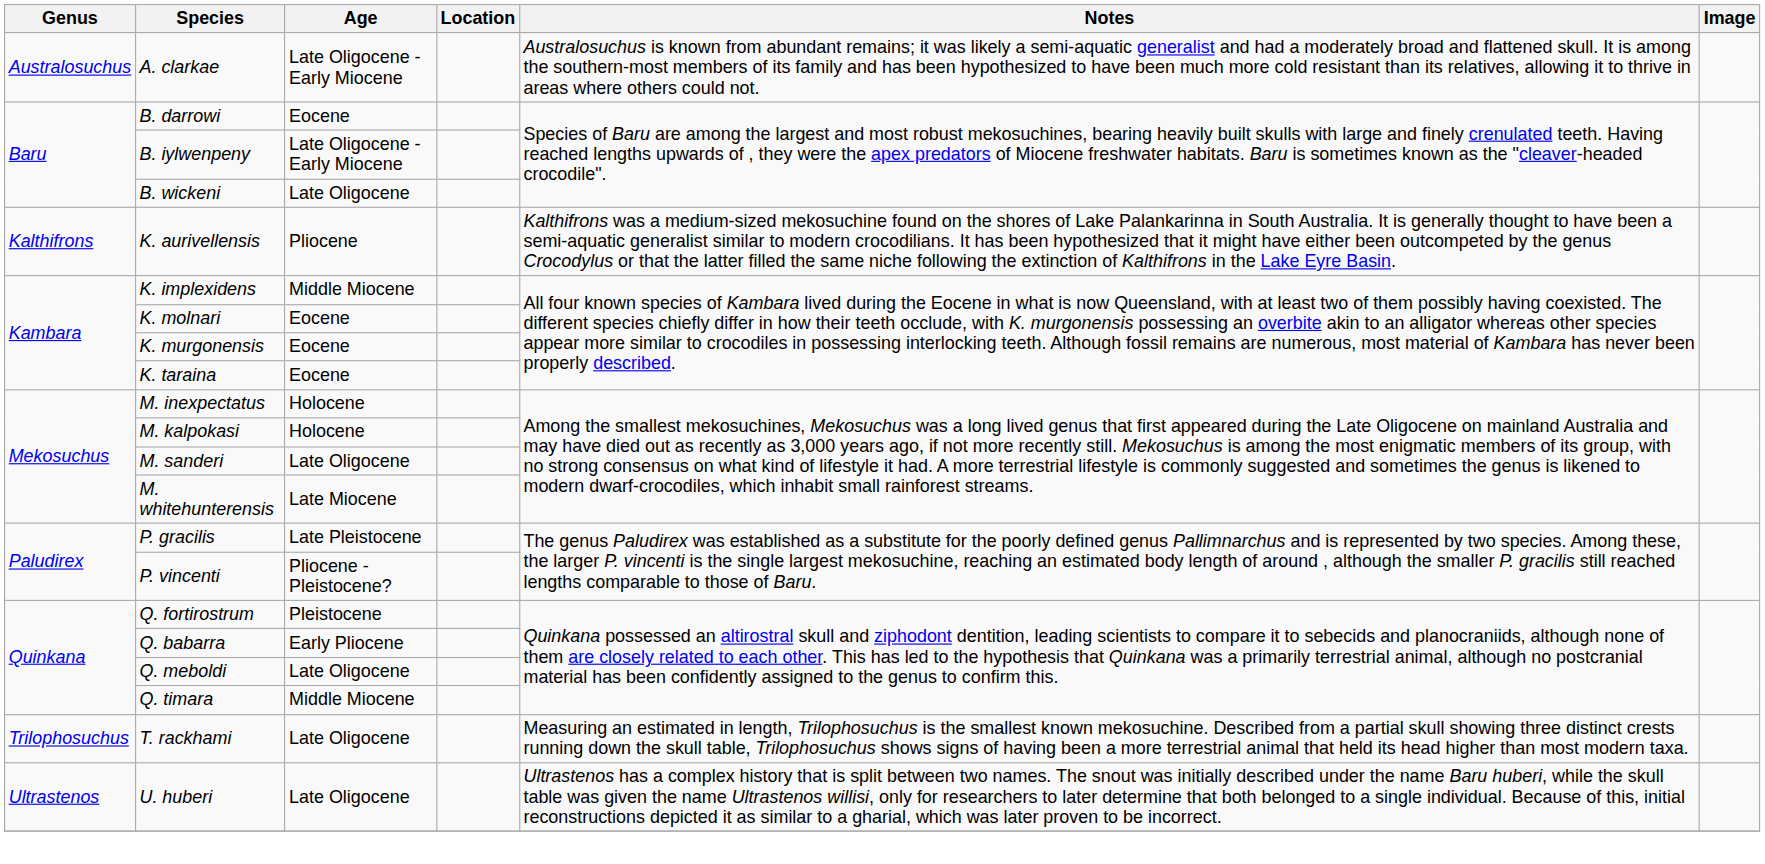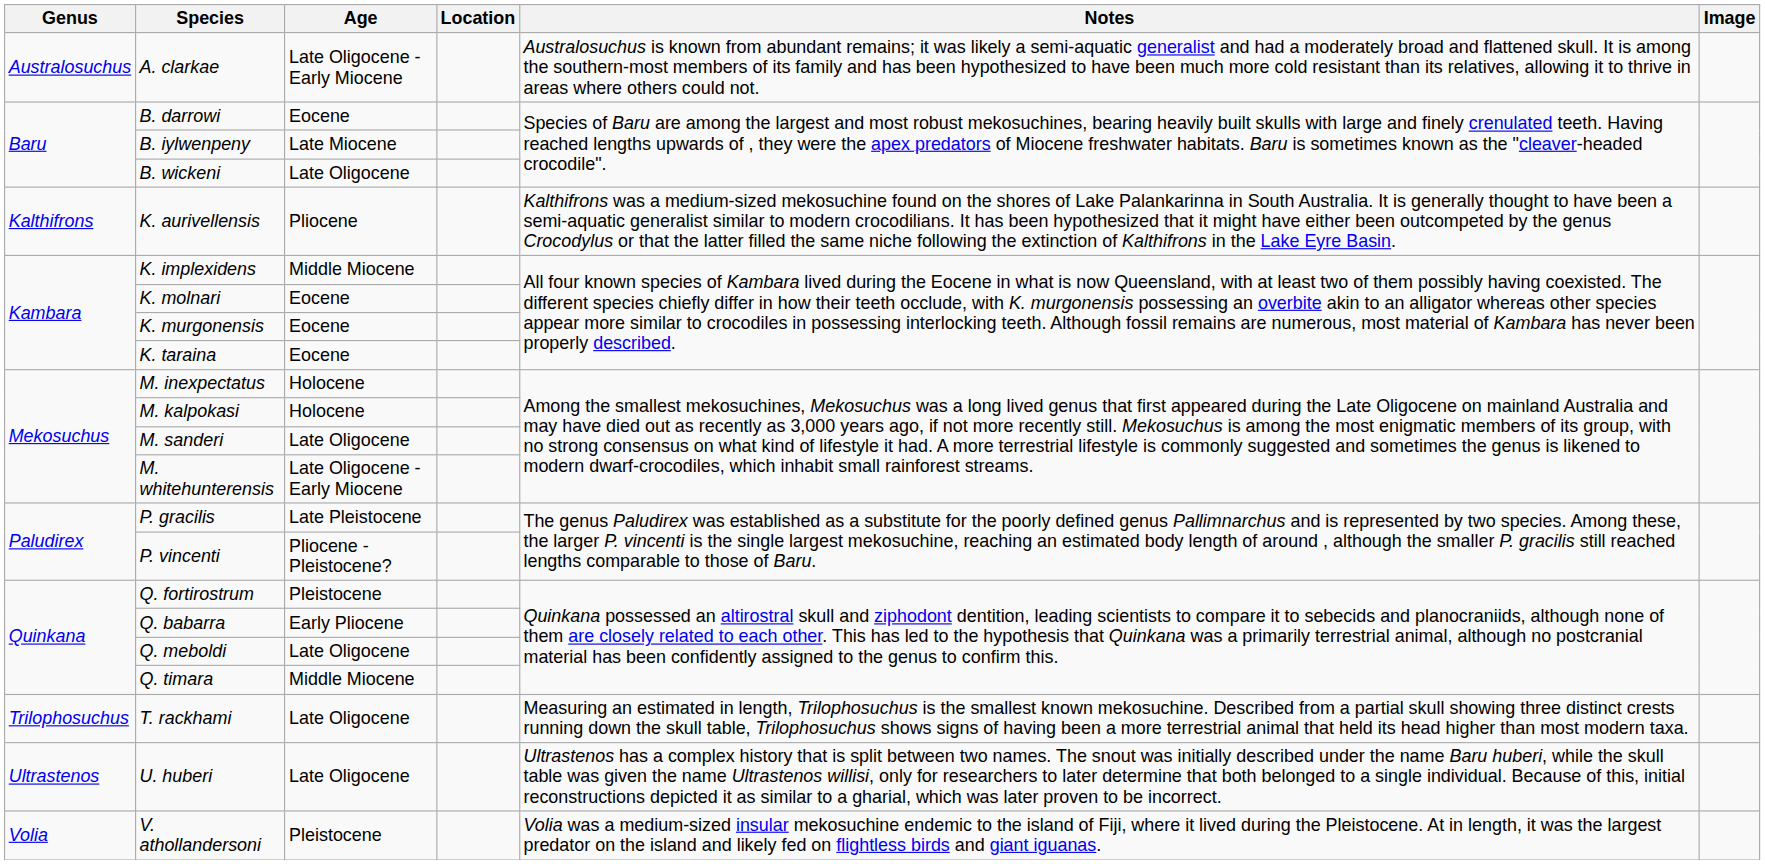 <table class="wikitable">
 <tr>
 <th>Genus</th>
 <th>Species</th>
 <th>Age</th>
 <th>Location</th>
 <th>Notes</th>
 <th>Image</th>
 </tr>
 <tr>
 <td><em><a href='#'>Australosuchus</a></em></td>
 <td><em>A. clarkae</em></td>
 <td>Late Oligocene - Early Miocene</td>
 <td></td>
 <td><em>Australosuchus</em> is known from abundant remains; it was likely a semi-aquatic <a href='#'>generalist</a> and had a moderately broad and flattened skull. It is among the southern-most members of its family and has been hypothesized to have been much more cold resistant than its relatives, allowing it to thrive in areas where others could not.</td>
 <td></td>
 </tr>
 <tr>
 <td rowspan=3><em><a href='#'>Baru</a></em></td>
 <td><em>B. darrowi</em></td>
 <td>Eocene</td>
 <td><br></td>
 <td rowspan=3>Species of <em>Baru</em> are among the largest and most robust mekosuchines, bearing heavily built skulls with large and finely <a href='#'>crenulated</a> teeth. Having reached lengths upwards of , they were the <a href='#'>apex predators</a> of Miocene freshwater habitats. <em>Baru</em> is sometimes known as the "<a href='#'>cleaver</a>-headed crocodile".</td>
 <td rowspan=3></td>
 </tr>
 <tr>
 <td><em>B. iylwenpeny</em></td>
-<td>Late Oligocene - Early Miocene</td>
+<td>Late Miocene</td>
 <td></td>
 </tr>
 <tr>
 <td><em>B. wickeni</em></td>
 <td>Late Oligocene</td>
 <td><br></td>
 </tr>
 <tr>
 <td><em><a href='#'>Kalthifrons</a></em></td>
 <td><em>K. aurivellensis</em></td>
 <td>Pliocene</td>
 <td></td>
 <td><em>Kalthifrons</em> was a medium-sized mekosuchine found on the shores of Lake Palankarinna in South Australia. It is generally thought to have been a semi-aquatic generalist similar to modern crocodilians. It has been hypothesized that it might have either been outcompeted by the genus <em>Crocodylus</em> or that the latter filled the same niche following the extinction of <em>Kalthifrons</em> in the <a href='#'>Lake Eyre Basin</a>.</td>
 <td></td>
 </tr>
 <tr>
 <td rowspan=4><em><a href='#'>Kambara</a></em></td>
 <td><em>K. implexidens</em></td>
 <td>Middle Miocene</td>
 <td></td>
 <td rowspan=4>All four known species of <em>Kambara</em> lived during the Eocene in what is now Queensland, with at least two of them possibly having coexisted. The different species chiefly differ in how their teeth occlude, with <em>K. murgonensis</em> possessing an <a href='#'>overbite</a> akin to an alligator whereas other species appear more similar to crocodiles in possessing interlocking teeth. Although fossil remains are numerous, most material of <em>Kambara</em> has never been properly <a href='#'>described</a>.</td>
 <td rowspan=4></td>
 </tr>
 <tr>
 <td><em>K. molnari</em></td>
 <td>Eocene</td>
 <td></td>
 </tr>
 <tr>
 <td><em>K. murgonensis</em></td>
 <td>Eocene</td>
 <td></td>
 </tr>
 <tr>
 <td><em>K. taraina</em></td>
 <td>Eocene</td>
 <td></td>
 </tr>
 <tr>
 <td rowspan=4><em><a href='#'>Mekosuchus</a></em></td>
 <td><em>M. inexpectatus</em></td>
 <td>Holocene</td>
 <td></td>
 <td rowspan=4>Among the smallest mekosuchines, <em>Mekosuchus</em> was a long lived genus that first appeared during the Late Oligocene on mainland Australia and may have died out as recently as 3,000 years ago, if not more recently still. <em>Mekosuchus</em> is among the most enigmatic members of its group, with no strong consensus on what kind of lifestyle it had. A more terrestrial lifestyle is commonly suggested and sometimes the genus is likened to modern dwarf-crocodiles, which inhabit small rainforest streams.</td>
 <td rowspan=4></td>
 </tr>
 <tr>
 <td><em>M. kalpokasi</em></td>
 <td>Holocene</td>
 <td></td>
 </tr>
 <tr>
 <td><em>M. sanderi</em></td>
 <td>Late Oligocene</td>
 <td></td>
 </tr>
 <tr>
 <td><em>M. whitehunterensis</em></td>
-<td>Late Miocene</td>
+<td>Late Oligocene - Early Miocene</td>
 <td></td>
 </tr>
 <tr>
 <td rowspan=2><em><a href='#'>Paludirex</a></em></td>
 <td><em>P. gracilis</em></td>
 <td>Late Pleistocene</td>
 <td></td>
 <td rowspan=2>The genus <em>Paludirex</em> was established as a substitute for the poorly defined genus <em>Pallimnarchus</em> and is represented by two species. Among these, the larger <em>P. vincenti</em> is the single largest mekosuchine, reaching an estimated body length of around , although the smaller <em>P. gracilis</em> still reached lengths comparable to those of <em>Baru</em>.</td>
 <td rowspan=2></td>
 </tr>
 <tr>
 <td><em>P. vincenti</em></td>
 <td>Pliocene - Pleistocene?</td>
 <td></td>
 </tr>
 <tr>
 <td rowspan=4><em><a href='#'>Quinkana</a></em></td>
 <td><em>Q. fortirostrum</em></td>
 <td>Pleistocene</td>
 <td></td>
 <td rowspan=4><em>Quinkana</em> possessed an <a href='#'>altirostral</a> skull and <a href='#'>ziphodont</a> dentition, leading scientists to compare it to sebecids and planocraniids, although none of them <a href='#'>are closely related to each other</a>. This has led to the hypothesis that <em>Quinkana</em> was a primarily terrestrial animal, although no postcranial material has been confidently assigned to the genus to confirm this.</td>
 <td rowspan=4></td>
 </tr>
 <tr>
 <td><em>Q. babarra</em></td>
 <td>Early Pliocene</td>
 <td></td>
 </tr>
 <tr>
 <td><em>Q. meboldi</em></td>
 <td>Late Oligocene</td>
 <td></td>
 </tr>
 <tr>
 <td><em>Q. timara</em></td>
 <td>Middle Miocene</td>
 <td></td>
 </tr>
 <tr>
 <td><em><a href='#'>Trilophosuchus</a></em></td>
 <td><em>T. rackhami</em></td>
 <td>Late Oligocene</td>
 <td></td>
 <td>Measuring an estimated  in length, <em>Trilophosuchus</em> is the smallest known mekosuchine. Described from a partial skull showing three distinct crests running down the skull table, <em>Trilophosuchus</em> shows signs of having been a more terrestrial animal that held its head higher than most modern taxa.</td>
 <td></td>
 </tr>
 <tr>
 <td><em><a href='#'>Ultrastenos</a></em></td>
 <td><em>U. huberi</em></td>
 <td>Late Oligocene</td>
 <td></td>
 <td><em>Ultrastenos</em> has a complex history that is split between two names. The snout was initially described under the name <em>Baru huberi</em>, while the skull table was given the name <em>Ultrastenos willisi</em>, only for researchers to later determine that both belonged to a single individual. Because of this, initial reconstructions depicted it as similar to a gharial, which was later proven to be incorrect.</td>
 <td></td>
 </tr>
 <tr>
+<td><em><a href='#'>Volia</a></em></td>
+<td><em>V. athollandersoni</em></td>
+<td>Pleistocene</td>
+<td></td>
+<td><em>Volia</em> was a medium-sized <a href='#'>insular</a> mekosuchine endemic to the island of Fiji, where it lived during the Pleistocene. At  in length, it was the largest predator on the island and likely fed on <a href='#'>flightless birds</a> and <a href='#'>giant iguanas</a>.</td>
+<td></td>
+</tr>
+<tr>
 </tr>
 </table>
